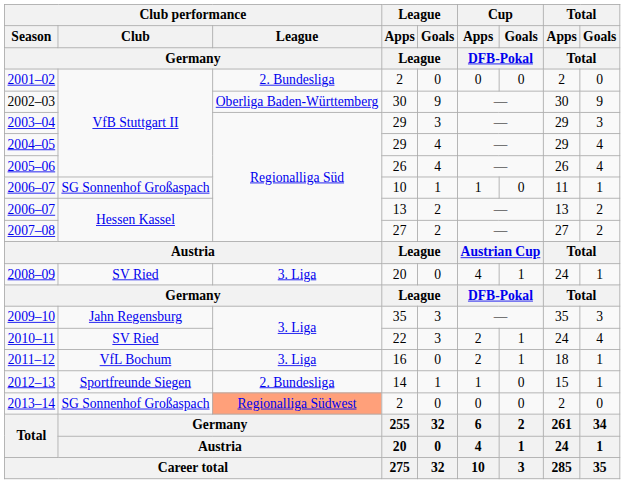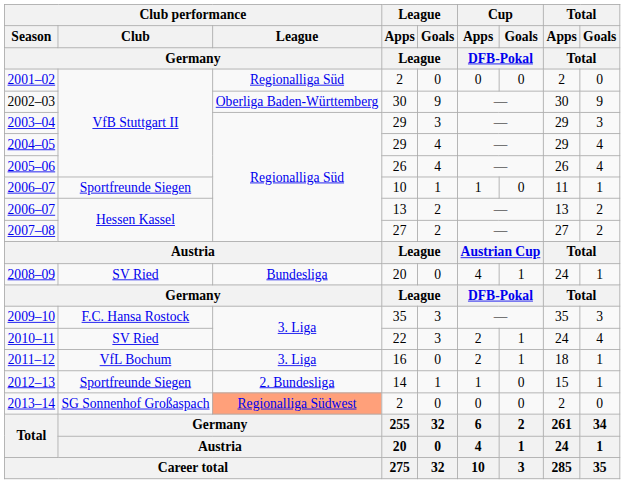 <table class="wikitable" style="text-align:center">
 <tr>
 <th colspan=3>Club performance</th>
 <th colspan=2>League</th>
 <th colspan=2>Cup</th>
 <th colspan=2>Total</th>
 </tr>
 <tr>
 <th>Season</th>
 <th>Club</th>
 <th>League</th>
 <th>Apps</th>
 <th>Goals</th>
 <th>Apps</th>
 <th>Goals</th>
 <th>Apps</th>
 <th>Goals</th>
 </tr>
 <tr>
 <th colspan=3>Germany</th>
 <th colspan=2>League</th>
 <th colspan=2><a href='#'>DFB-Pokal</a></th>
 <th colspan=2>Total</th>
 </tr>
 <tr>
 <td><a href='#'>2001–02</a></td>
 <td rowspan="5"><a href='#'>VfB Stuttgart II</a></td>
-<td><a href='#'>2. Bundesliga</a></td>
+<td><a href='#'>Regionalliga Süd</a></td>
 <td>2</td>
 <td>0</td>
 <td>0</td>
 <td>0</td>
 <td>2</td>
 <td>0</td>
 </tr>
 <tr>
 <td>2002–03</td>
 <td><a href='#'>Oberliga Baden-Württemberg</a></td>
 <td>30</td>
 <td>9</td>
 <td colspan="2">—</td>
 <td>30</td>
 <td>9</td>
 </tr>
 <tr>
 <td><a href='#'>2003–04</a></td>
 <td rowspan="6"><a href='#'>Regionalliga Süd</a></td>
 <td>29</td>
 <td>3</td>
 <td colspan="2">—</td>
 <td>29</td>
 <td>3</td>
 </tr>
 <tr>
 <td><a href='#'>2004–05</a></td>
 <td>29</td>
 <td>4</td>
 <td colspan="2">—</td>
 <td>29</td>
 <td>4</td>
 </tr>
 <tr>
 <td><a href='#'>2005–06</a></td>
 <td>26</td>
 <td>4</td>
 <td colspan="2">—</td>
 <td>26</td>
 <td>4</td>
 </tr>
 <tr>
 <td><a href='#'>2006–07</a></td>
-<td><a href='#'>SG Sonnenhof Großaspach</a></td>
+<td><a href='#'>Sportfreunde Siegen</a></td>
 <td>10</td>
 <td>1</td>
 <td>1</td>
 <td>0</td>
 <td>11</td>
 <td>1</td>
 </tr>
 <tr>
 <td><a href='#'>2006–07</a></td>
 <td rowspan="2"><a href='#'>Hessen Kassel</a></td>
 <td>13</td>
 <td>2</td>
 <td colspan="2">—</td>
 <td>13</td>
 <td>2</td>
 </tr>
 <tr>
 <td><a href='#'>2007–08</a></td>
 <td>27</td>
 <td>2</td>
 <td colspan="2">—</td>
 <td>27</td>
 <td>2</td>
 </tr>
 <tr>
 <th colspan=3>Austria</th>
 <th colspan=2>League</th>
 <th colspan=2><a href='#'>Austrian Cup</a></th>
 <th colspan=2>Total</th>
 </tr>
 <tr>
 <td><a href='#'>2008–09</a></td>
 <td><a href='#'>SV Ried</a></td>
-<td><a href='#'>3. Liga</a></td>
+<td><a href='#'>Bundesliga</a></td>
 <td>20</td>
 <td>0</td>
 <td>4</td>
 <td>1</td>
 <td>24</td>
 <td>1</td>
 </tr>
 <tr>
 <th colspan=3>Germany</th>
 <th colspan=2>League</th>
 <th colspan=2><a href='#'>DFB-Pokal</a></th>
 <th colspan=2>Total</th>
 </tr>
 <tr>
 <td><a href='#'>2009–10</a></td>
-<td><a href='#'>Jahn Regensburg</a></td>
+<td><a href='#'>F.C. Hansa Rostock</a></td>
 <td rowspan="2"><a href='#'>3. Liga</a></td>
 <td>35</td>
 <td>3</td>
 <td colspan="2">—</td>
 <td>35</td>
 <td>3</td>
 </tr>
 <tr>
 <td><a href='#'>2010–11</a></td>
 <td><a href='#'>SV Ried</a></td>
 <td>22</td>
 <td>3</td>
 <td>2</td>
 <td>1</td>
 <td>24</td>
 <td>4</td>
 </tr>
 <tr>
 <td><a href='#'>2011–12</a></td>
 <td><a href='#'>VfL Bochum</a></td>
 <td><a href='#'>3. Liga</a></td>
 <td>16</td>
 <td>0</td>
 <td>2</td>
 <td>1</td>
 <td>18</td>
 <td>1</td>
 </tr>
 <tr>
 <td><a href='#'>2012–13</a></td>
 <td><a href='#'>Sportfreunde Siegen</a></td>
 <td><a href='#'>2. Bundesliga</a></td>
 <td>14</td>
 <td>1</td>
 <td>1</td>
 <td>0</td>
 <td>15</td>
 <td>1</td>
 </tr>
 <tr>
 <td><a href='#'>2013–14</a></td>
 <td><a href='#'>SG Sonnenhof Großaspach</a></td>
 <td style="background: lightsalmon;"><a href='#'>Regionalliga Südwest</a></td>
 <td>2</td>
 <td>0</td>
 <td>0</td>
 <td>0</td>
 <td>2</td>
 <td>0</td>
 </tr>
 <tr>
 <th rowspan=2>Total</th>
 <th colspan=2>Germany</th>
 <th>255</th>
 <th>32</th>
 <th>6</th>
 <th>2</th>
 <th>261</th>
 <th>34</th>
 </tr>
 <tr>
 <th colspan=2>Austria</th>
 <th>20</th>
 <th>0</th>
 <th>4</th>
 <th>1</th>
 <th>24</th>
 <th>1</th>
 </tr>
 <tr>
 <th colspan=3>Career total</th>
 <th>275</th>
 <th>32</th>
 <th>10</th>
 <th>3</th>
 <th>285</th>
 <th>35</th>
 </tr>
 </table>
